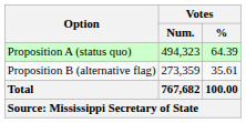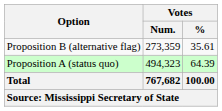 <table class="wikitable">
 <tr>
 <th rowspan="2">Option</th>
 <th colspan="2">Votes</th>
 </tr>
 <tr>
 <th>Num.</th>
 <th>%</th>
 </tr>
+<tr style="text-align:right;">
+<td style="text-align:left;"> Proposition B (alternative flag)</td>
+<td>273,359</td>
+<td>35.61</td>
+</tr>
 <tr style="text-align:right;background:#cfc;">
 <td style="text-align:left;"> Proposition A (status quo)</td>
 <td>494,323</td>
 <td>64.39</td>
-</tr>
-<tr style="text-align:right;">
-<td style="text-align:left;"> Proposition B (alternative flag)</td>
-<td>273,359</td>
-<td>35.61</td>
 </tr>
 <tr style="text-align:right;">
 <th style="text-align:left;"><strong>Total</strong></th>
 <th><strong>767,682</strong></th>
 <th><strong>100.00</strong></th>
 </tr>
 <tr>
 <th style="text-align:left;" colspan="3">Source: Mississippi Secretary of State</th>
 </tr>
 </table>
